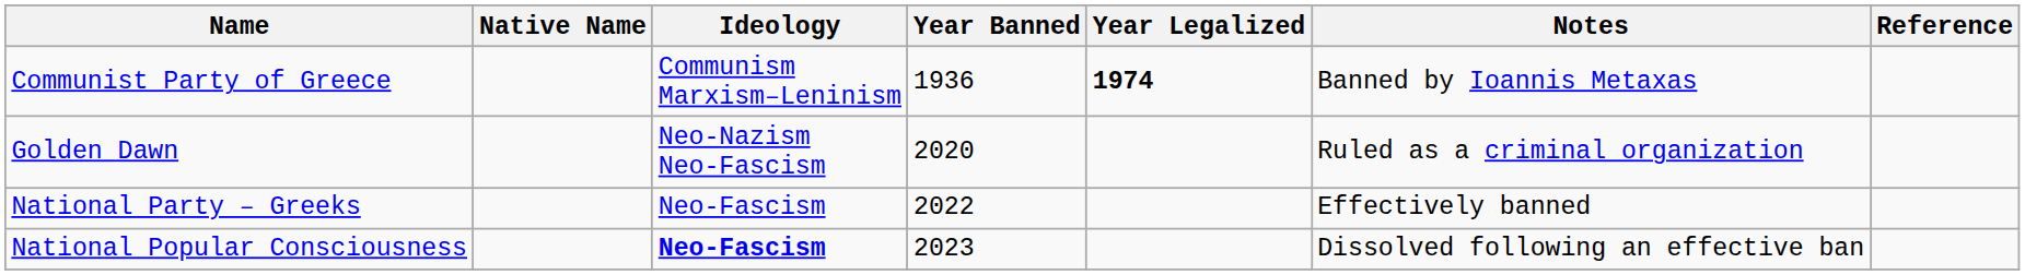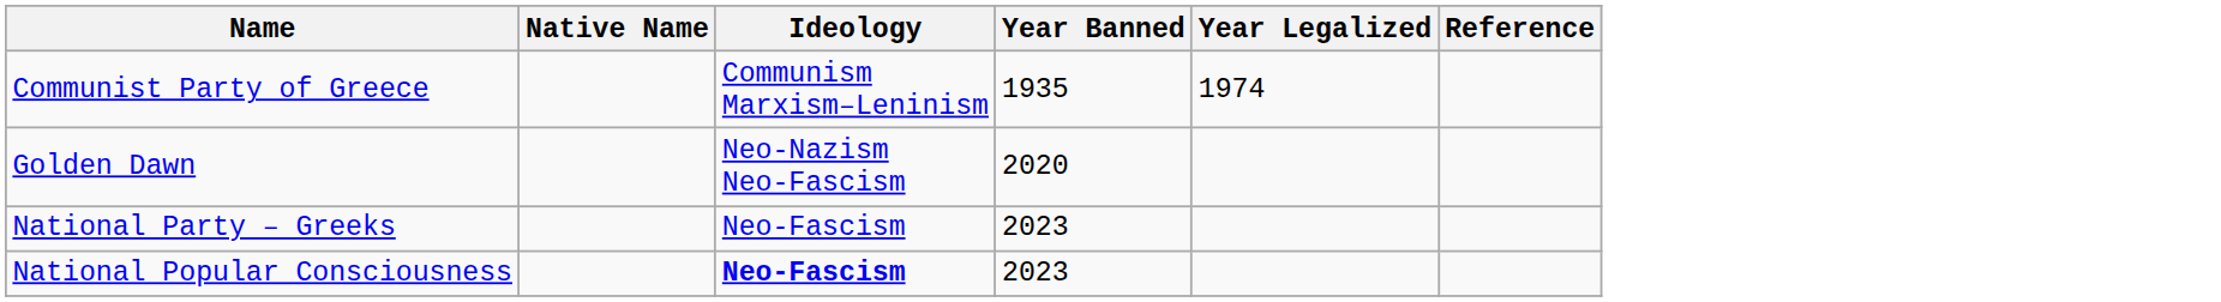 <table class="wikitable sortable">
 <tr>
 <th>Name</th>
 <th>Native Name</th>
 <th>Ideology</th>
 <th>Year Banned</th>
 <th>Year Legalized</th>
-<th>Notes</th>
 <th>Reference</th>
 </tr>
 <tr>
 <td><a href='#'>Communist Party of Greece</a></td>
 <td></td>
 <td><a href='#'>Communism</a><br><a href='#'>Marxism–Leninism</a></td>
-<td>1936</td>
-<td><strong>1974</strong></td>
-<td>Banned by <a href='#'>Ioannis Metaxas</a></td>
+<td>1935</td>
+<td>1974</td>
 <td></td>
 </tr>
 <tr>
 <td><a href='#'>Golden Dawn</a></td>
 <td></td>
 <td><a href='#'>Neo-Nazism</a><br><a href='#'>Neo-Fascism</a></td>
 <td>2020</td>
 <td></td>
-<td>Ruled as a <a href='#'>criminal organization</a></td>
 <td></td>
 </tr>
 <tr>
 <td><a href='#'>National Party – Greeks</a></td>
 <td></td>
 <td><a href='#'>Neo-Fascism</a></td>
-<td>2022</td>
+<td>2023</td>
 <td></td>
-<td>Effectively banned</td>
 <td></td>
 </tr>
 <tr>
 <td><a href='#'>National Popular Consciousness</a></td>
 <td></td>
 <td><strong><a href='#'>Neo-Fascism</a></strong></td>
 <td>2023</td>
 <td></td>
-<td>Dissolved following an effective ban</td>
 <td></td>
 </tr>
 </table>
